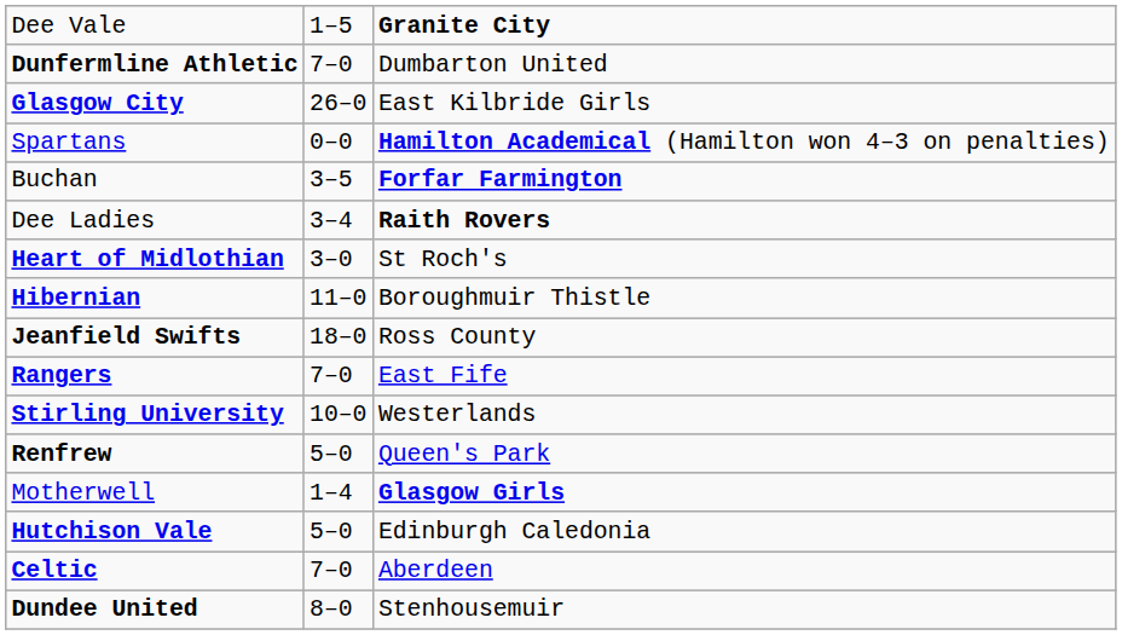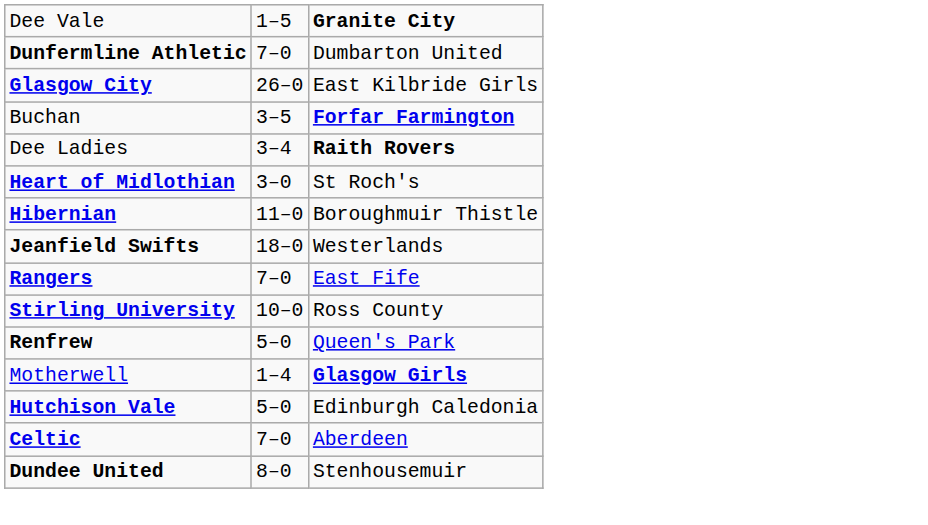 <table class="wikitable">
 <tr>
 <td>Dee Vale</td>
 <td>1–5</td>
 <td><strong>Granite City</strong></td>
 </tr>
 <tr>
 <td><strong>Dunfermline Athletic</strong></td>
 <td>7–0</td>
 <td>Dumbarton United</td>
 </tr>
 <tr>
 <td><strong><a href='#'>Glasgow City</a></strong></td>
 <td>26–0</td>
 <td>East Kilbride Girls</td>
-</tr>
-<tr>
-<td><a href='#'>Spartans</a></td>
-<td>0–0</td>
-<td><strong><a href='#'>Hamilton Academical</a></strong> (Hamilton won 4–3 on penalties)</td>
 </tr>
 <tr>
 <td>Buchan</td>
 <td>3–5</td>
 <td><strong><a href='#'>Forfar Farmington</a></strong></td>
 </tr>
 <tr>
 <td>Dee Ladies</td>
 <td>3–4</td>
 <td><strong>Raith Rovers</strong></td>
 </tr>
 <tr>
 <td><strong><a href='#'>Heart of Midlothian</a></strong></td>
 <td>3–0</td>
 <td>St Roch's</td>
 </tr>
 <tr>
 <td><strong><a href='#'>Hibernian</a></strong></td>
 <td>11–0</td>
 <td>Boroughmuir Thistle</td>
 </tr>
 <tr>
 <td><strong>Jeanfield Swifts </strong></td>
 <td>18–0</td>
-<td>Ross County</td>
+<td>Westerlands</td>
 </tr>
 <tr>
 <td><strong><a href='#'>Rangers</a></strong></td>
 <td>7–0</td>
 <td><a href='#'>East Fife</a></td>
 </tr>
 <tr>
 <td><strong><a href='#'>Stirling University</a></strong></td>
 <td>10–0</td>
-<td>Westerlands</td>
+<td>Ross County</td>
 </tr>
 <tr>
 <td><strong>Renfrew</strong></td>
 <td>5–0</td>
 <td><a href='#'>Queen's Park</a></td>
 </tr>
 <tr>
 <td><a href='#'>Motherwell</a></td>
 <td>1–4</td>
 <td><strong> <a href='#'>Glasgow Girls</a> </strong></td>
 </tr>
 <tr>
 <td><strong><a href='#'>Hutchison Vale</a> </strong></td>
 <td>5–0</td>
 <td>Edinburgh Caledonia</td>
 </tr>
 <tr>
 <td><strong><a href='#'>Celtic</a> </strong></td>
 <td>7–0</td>
 <td><a href='#'>Aberdeen</a></td>
 </tr>
 <tr>
 <td><strong>Dundee United </strong></td>
 <td>8–0</td>
 <td>Stenhousemuir</td>
 </tr>
 </table>
